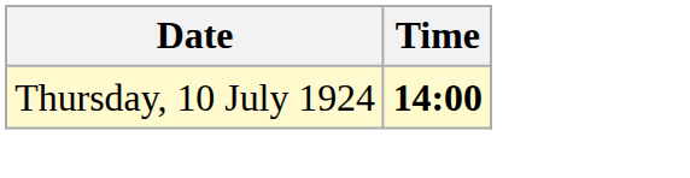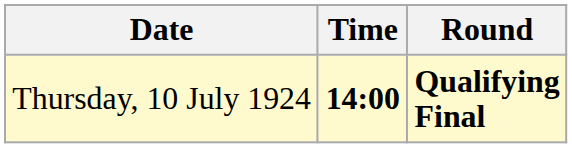 <table class="wikitable">
 <tr>
 <th>Date</th>
 <th>Time</th>
+<th>Round</th>
 </tr>
 <tr style=background:lemonchiffon>
 <td>Thursday, 10 July 1924</td>
 <td><strong>14:00</strong></td>
+<td><strong>Qualifying</strong><br><strong>Final</strong></td>
 </tr>
 </table>
